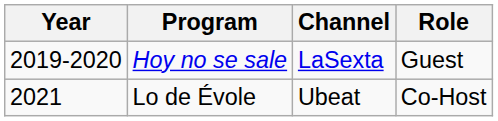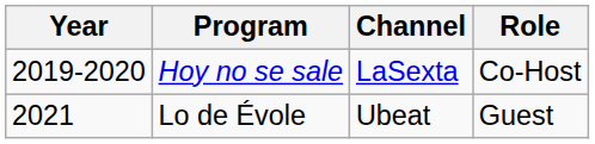 <table class="wikitable">
 <tr>
 <th>Year</th>
 <th>Program</th>
 <th>Channel</th>
 <th>Role</th>
 </tr>
 <tr>
 <td>2019-2020</td>
 <td><em><a href='#'>Hoy no se sale</a></em></td>
 <td><a href='#'>LaSexta</a></td>
-<td>Guest</td>
+<td>Co-Host</td>
 </tr>
 <tr>
 <td>2021</td>
 <td>Lo de Évole</td>
 <td>Ubeat</td>
-<td>Co-Host</td>
+<td>Guest</td>
 </tr>
 </table>
